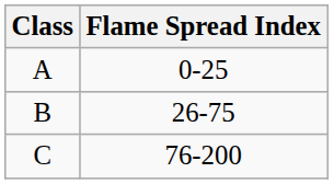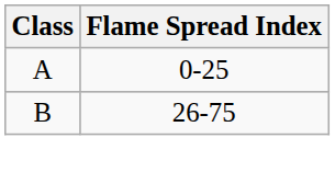 <table class="wikitable" border="1">
 <tr>
 <th>Class</th>
 <th>Flame Spread Index</th>
 </tr>
 <tr align="center">
 <td>A</td>
 <td>0-25</td>
 </tr>
 <tr align="center">
 <td>B</td>
 <td>26-75</td>
 </tr>
-<tr align="center">
-<td>C</td>
-<td>76-200</td>
-</tr>
 </table>
